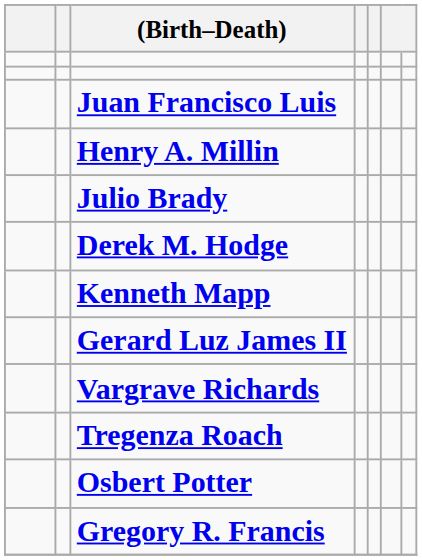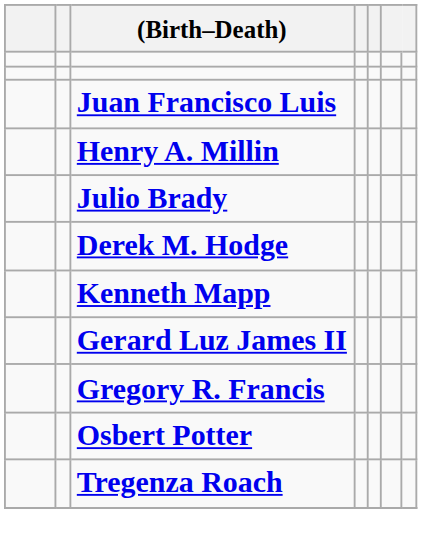 <table class="wikitable">
 <tr>
 <th width="20"></th>
 <th></th>
 <th><small>(Birth–Death)</small></th>
 <th></th>
 <th></th>
 <th class=unsortable> </th>
 <th style="border-left-style:hidden;padding:0.1em 0em"></th>
 </tr>
 <tr>
 <td></td>
 <td></td>
 <td></td>
 <td></td>
 <td></td>
 <td bgcolor=></td>
 <td></td>
 </tr>
 <tr>
 <td></td>
 <td></td>
 <td></td>
 <td></td>
 <td></td>
 <td bgcolor=></td>
 <td></td>
 </tr>
 <tr>
 <td></td>
 <td></td>
 <td Center><strong><a href='#'>Juan Francisco Luis</a></strong><br><small></small></td>
 <td></td>
 <td></td>
 <td bgcolor=></td>
 <td></td>
 </tr>
 <tr>
 <td></td>
 <td></td>
 <td Center><strong><a href='#'>Henry A. Millin</a></strong><br><small></small></td>
 <td></td>
 <td></td>
 <td bgcolor=></td>
 <td></td>
 </tr>
 <tr>
 <td></td>
 <td></td>
 <td Center><strong><a href='#'>Julio Brady</a></strong><br><small></small></td>
 <td></td>
 <td></td>
 <td bgcolor=></td>
 <td></td>
 </tr>
 <tr>
 <td></td>
 <td></td>
 <td Center><strong><a href='#'>Derek M. Hodge</a></strong><br><small></small></td>
 <td></td>
 <td></td>
 <td bgcolor=></td>
 <td></td>
 </tr>
 <tr>
 <td></td>
 <td></td>
 <td Center><strong><a href='#'>Kenneth Mapp</a></strong><br><small></small></td>
 <td></td>
 <td></td>
 <td bgcolor=></td>
 <td></td>
 </tr>
 <tr>
 <td></td>
 <td></td>
 <td Center><strong><a href='#'>Gerard Luz James II</a></strong><br><small></small></td>
 <td></td>
 <td></td>
 <td bgcolor=></td>
 <td></td>
 </tr>
 <tr>
 <td></td>
 <td></td>
-<td Center><strong><a href='#'>Vargrave Richards</a></strong><br><small></small></td>
-<td></td>
-<td></td>
-<td bgcolor=></td>
-<td></td>
-</tr>
-<tr>
-<td></td>
-<td></td>
-<td Center><strong><a href='#'>Tregenza Roach</a></strong><br><small></small></td>
+<td Center><strong><a href='#'>Gregory R. Francis</a></strong><br><small></small></td>
 <td></td>
 <td></td>
 <td bgcolor=></td>
 <td></td>
 </tr>
 <tr>
 <td></td>
 <td></td>
 <td Center><strong><a href='#'>Osbert Potter</a></strong><br><small></small></td>
 <td></td>
 <td></td>
 <td bgcolor=></td>
 <td></td>
 </tr>
 <tr>
 <td></td>
 <td></td>
-<td Center><strong><a href='#'>Gregory R. Francis</a></strong><br><small></small></td>
+<td Center><strong><a href='#'>Tregenza Roach</a></strong><br><small></small></td>
 <td></td>
 <td></td>
 <td bgcolor=></td>
 <td></td>
 </tr>
 <tr>
 </tr>
 </table>
